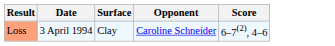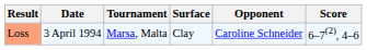 <table class="sortable wikitable" style=font-size:97%>
 <tr>
 <th>Result</th>
 <th>Date</th>
+<th>Tournament</th>
 <th>Surface</th>
 <th>Opponent</th>
 <th>Score</th>
 </tr>
 <tr style="background:#f0f8ff;">
 <td style="background:#ffa07a;">Loss</td>
 <td>3 April 1994</td>
+<td><a href='#'>Marsa</a>, Malta</td>
 <td>Clay</td>
 <td> <a href='#'>Caroline Schneider</a></td>
 <td>6–7<sup>(2)</sup>, 4–6</td>
 </tr>
 </table>
